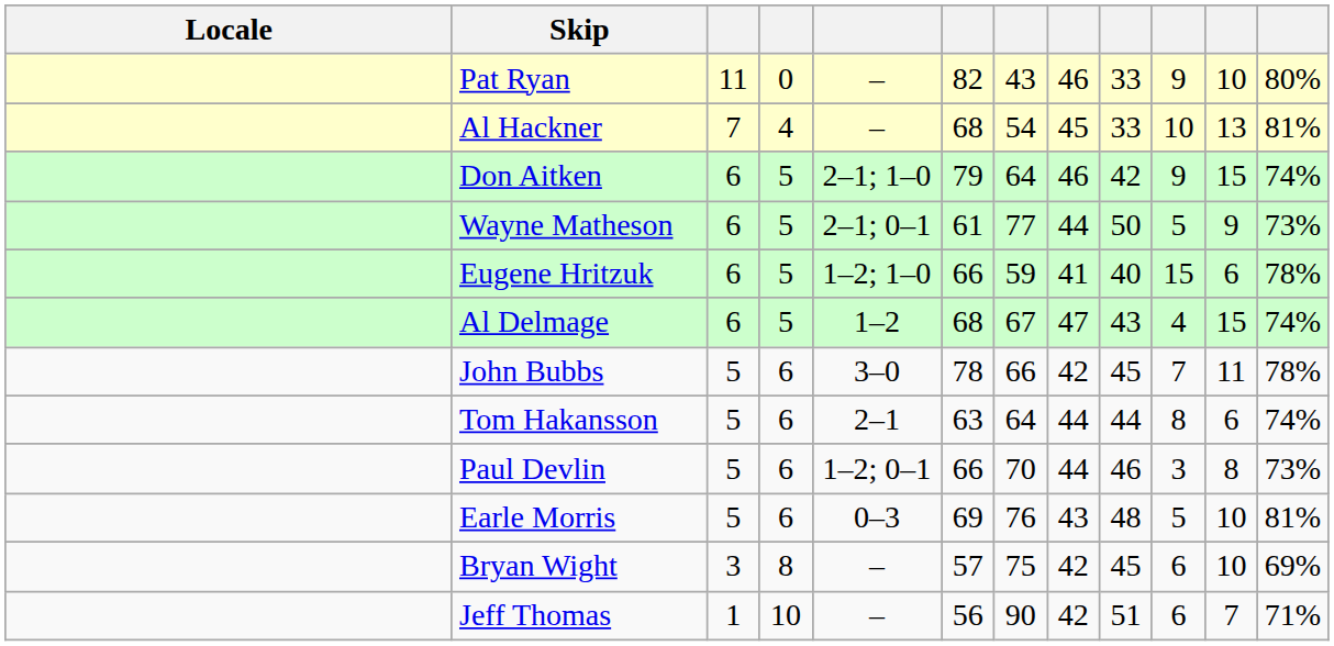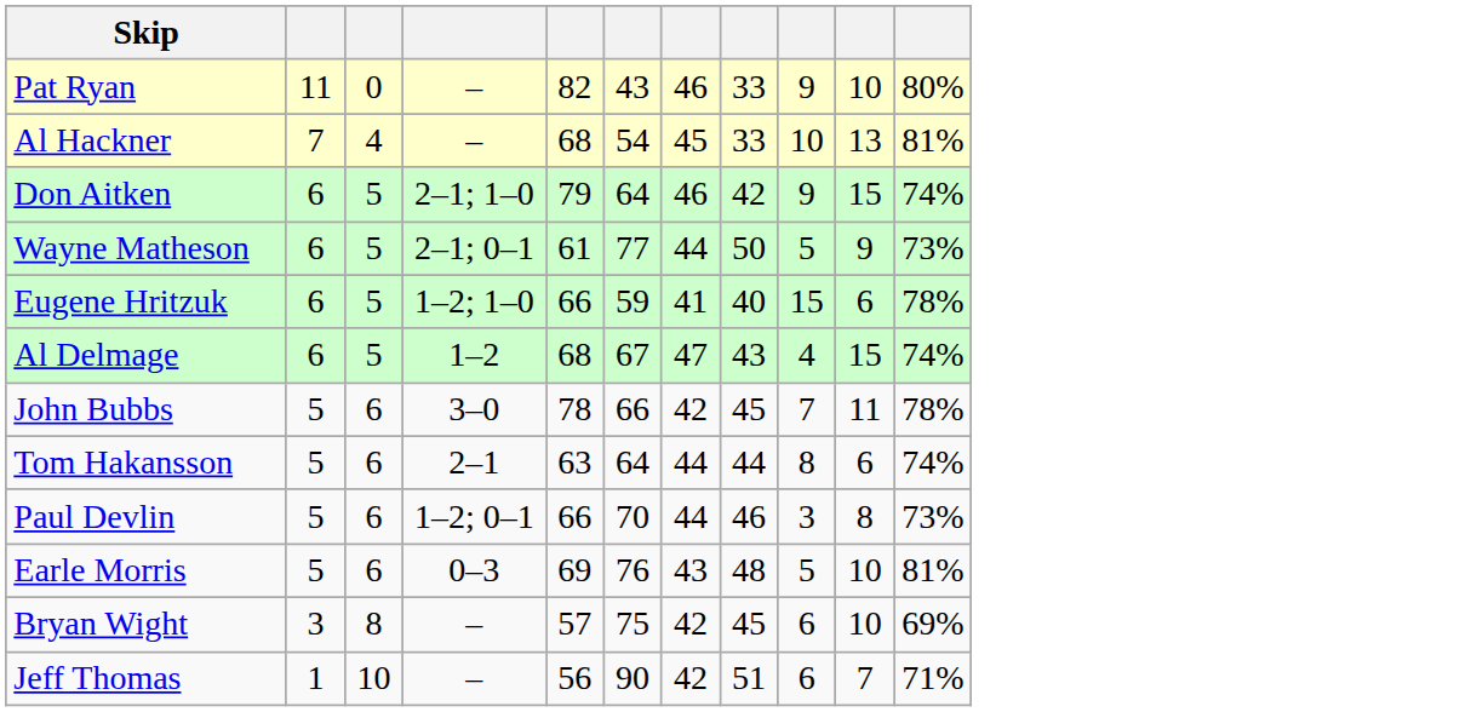 <table class=wikitable style="text-align:center;">
 <tr>
-<th width=225>Locale</th>
 <th width=125>Skip</th>
 <th width=20></th>
 <th width=20></th>
 <th width=60></th>
 <th width=20></th>
 <th width=20></th>
 <th width=20></th>
 <th width=20></th>
 <th width=20></th>
 <th width=20></th>
 <th width=20></th>
 </tr>
 <tr bgcolor=#ffffcc>
-<td style="text-align:left;"></td>
 <td style="text-align:left;"><a href='#'>Pat Ryan</a></td>
 <td>11</td>
 <td>0</td>
 <td>–</td>
 <td>82</td>
 <td>43</td>
 <td>46</td>
 <td>33</td>
 <td>9</td>
 <td>10</td>
 <td>80%</td>
 </tr>
 <tr bgcolor=#ffffcc>
-<td style="text-align:left;"></td>
 <td style="text-align:left;"><a href='#'>Al Hackner</a></td>
 <td>7</td>
 <td>4</td>
 <td>–</td>
 <td>68</td>
 <td>54</td>
 <td>45</td>
 <td>33</td>
 <td>10</td>
 <td>13</td>
 <td>81%</td>
 </tr>
 <tr bgcolor=#ccffcc>
-<td style="text-align:left;"></td>
 <td style="text-align:left;"><a href='#'>Don Aitken</a></td>
 <td>6</td>
 <td>5</td>
 <td>2–1; 1–0</td>
 <td>79</td>
 <td>64</td>
 <td>46</td>
 <td>42</td>
 <td>9</td>
 <td>15</td>
 <td>74%</td>
 </tr>
 <tr bgcolor=#ccffcc>
-<td style="text-align:left;"></td>
 <td style="text-align:left;"><a href='#'>Wayne Matheson</a></td>
 <td>6</td>
 <td>5</td>
 <td>2–1; 0–1</td>
 <td>61</td>
 <td>77</td>
 <td>44</td>
 <td>50</td>
 <td>5</td>
 <td>9</td>
 <td>73%</td>
 </tr>
 <tr bgcolor=#ccffcc>
-<td style="text-align:left;"></td>
 <td style="text-align:left;"><a href='#'>Eugene Hritzuk</a></td>
 <td>6</td>
 <td>5</td>
 <td>1–2; 1–0</td>
 <td>66</td>
 <td>59</td>
 <td>41</td>
 <td>40</td>
 <td>15</td>
 <td>6</td>
 <td>78%</td>
 </tr>
 <tr bgcolor=#ccffcc>
-<td style="text-align:left;"></td>
 <td style="text-align:left;"><a href='#'>Al Delmage</a></td>
 <td>6</td>
 <td>5</td>
 <td>1–2</td>
 <td>68</td>
 <td>67</td>
 <td>47</td>
 <td>43</td>
 <td>4</td>
 <td>15</td>
 <td>74%</td>
 </tr>
 <tr>
-<td style="text-align:left;"></td>
 <td style="text-align:left;"><a href='#'>John Bubbs</a></td>
 <td>5</td>
 <td>6</td>
 <td>3–0</td>
 <td>78</td>
 <td>66</td>
 <td>42</td>
 <td>45</td>
 <td>7</td>
 <td>11</td>
 <td>78%</td>
 </tr>
 <tr>
-<td style="text-align:left;"></td>
 <td style="text-align:left;"><a href='#'>Tom Hakansson</a></td>
 <td>5</td>
 <td>6</td>
 <td>2–1</td>
 <td>63</td>
 <td>64</td>
 <td>44</td>
 <td>44</td>
 <td>8</td>
 <td>6</td>
 <td>74%</td>
 </tr>
 <tr>
-<td style="text-align:left;"></td>
 <td style="text-align:left;"><a href='#'>Paul Devlin</a></td>
 <td>5</td>
 <td>6</td>
 <td>1–2; 0–1</td>
 <td>66</td>
 <td>70</td>
 <td>44</td>
 <td>46</td>
 <td>3</td>
 <td>8</td>
 <td>73%</td>
 </tr>
 <tr>
-<td style="text-align:left;"></td>
 <td style="text-align:left;"><a href='#'>Earle Morris</a></td>
 <td>5</td>
 <td>6</td>
 <td>0–3</td>
 <td>69</td>
 <td>76</td>
 <td>43</td>
 <td>48</td>
 <td>5</td>
 <td>10</td>
 <td>81%</td>
 </tr>
 <tr>
-<td style="text-align:left;"></td>
 <td style="text-align:left;"><a href='#'>Bryan Wight</a></td>
 <td>3</td>
 <td>8</td>
 <td>–</td>
 <td>57</td>
 <td>75</td>
 <td>42</td>
 <td>45</td>
 <td>6</td>
 <td>10</td>
 <td>69%</td>
 </tr>
 <tr>
-<td style="text-align:left;"></td>
 <td style="text-align:left;"><a href='#'>Jeff Thomas</a></td>
 <td>1</td>
 <td>10</td>
 <td>–</td>
 <td>56</td>
 <td>90</td>
 <td>42</td>
 <td>51</td>
 <td>6</td>
 <td>7</td>
 <td>71%</td>
 </tr>
 </table>
